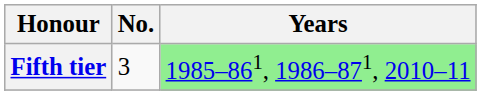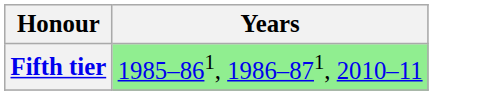 <table class="wikitable plainrowheaders">
 <tr>
 <th scope=col>Honour</th>
-<th scope=col>No.</th>
 <th scope=col>Years</th>
 </tr>
 <tr>
 <th scope=row><a href='#'>Fifth tier</a></th>
-<td>3</td>
 <td style="background: lightgreen;"><a href='#'>1985–86</a><sup>1</sup>, <a href='#'>1986–87</a><sup>1</sup>, <a href='#'>2010–11</a></td>
 </tr>
 </table>
